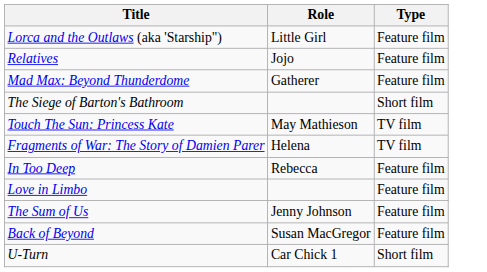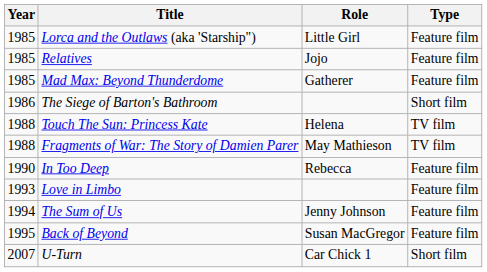 <table class="wikitable">
 <tr>
+<th>Year</th>
 <th>Title</th>
 <th>Role</th>
 <th>Type</th>
 </tr>
 <tr>
+<td>1985</td>
 <td><em><a href='#'>Lorca and the Outlaws</a></em> (aka 'Starship")</td>
 <td>Little Girl</td>
 <td>Feature film</td>
 </tr>
 <tr>
+<td>1985</td>
 <td><em><a href='#'>Relatives</a></em></td>
 <td>Jojo</td>
 <td>Feature film</td>
 </tr>
 <tr>
+<td>1985</td>
 <td><em><a href='#'>Mad Max: Beyond Thunderdome</a></em></td>
 <td>Gatherer</td>
 <td>Feature film</td>
 </tr>
 <tr>
+<td>1986</td>
 <td><em>The Siege of Barton's Bathroom</em></td>
 <td></td>
 <td>Short film</td>
 </tr>
 <tr>
+<td>1988</td>
 <td><em><a href='#'>Touch The Sun: Princess Kate</a></em></td>
+<td>Helena</td>
+<td>TV film</td>
+</tr>
+<tr>
+<td>1988</td>
+<td><em><a href='#'>Fragments of War: The Story of Damien Parer</a></em></td>
 <td>May Mathieson</td>
 <td>TV film</td>
 </tr>
 <tr>
-<td><em><a href='#'>Fragments of War: The Story of Damien Parer</a></em></td>
-<td>Helena</td>
-<td>TV film</td>
-</tr>
-<tr>
+<td>1990</td>
 <td><em><a href='#'>In Too Deep</a></em></td>
 <td>Rebecca</td>
 <td>Feature film</td>
 </tr>
 <tr>
+<td>1993</td>
 <td><em><a href='#'>Love in Limbo</a></em></td>
 <td></td>
 <td>Feature film</td>
 </tr>
 <tr>
+<td>1994</td>
 <td><em><a href='#'>The Sum of Us</a></em></td>
 <td>Jenny Johnson</td>
 <td>Feature film</td>
 </tr>
 <tr>
+<td>1995</td>
 <td><em><a href='#'>Back of Beyond</a></em></td>
 <td>Susan MacGregor</td>
 <td>Feature film</td>
 </tr>
 <tr>
+<td>2007</td>
 <td><em>U-Turn</em></td>
 <td>Car Chick 1</td>
 <td>Short film</td>
 </tr>
 </table>
